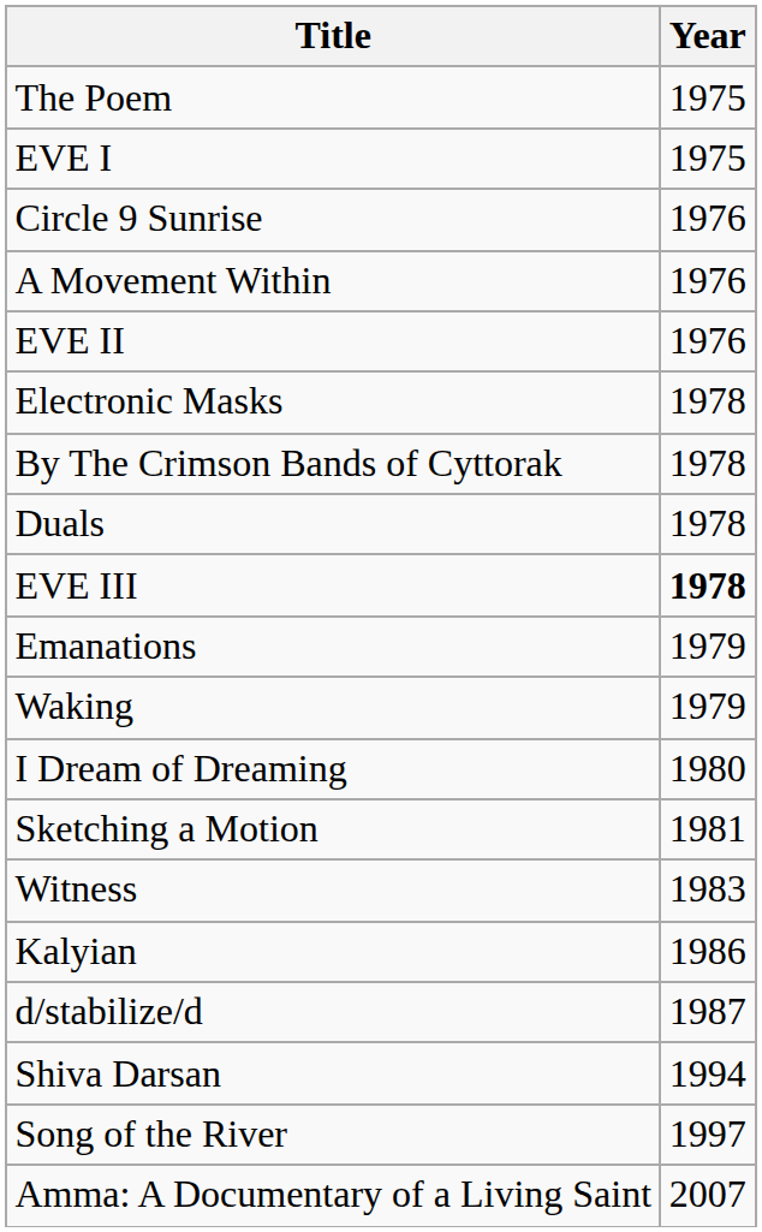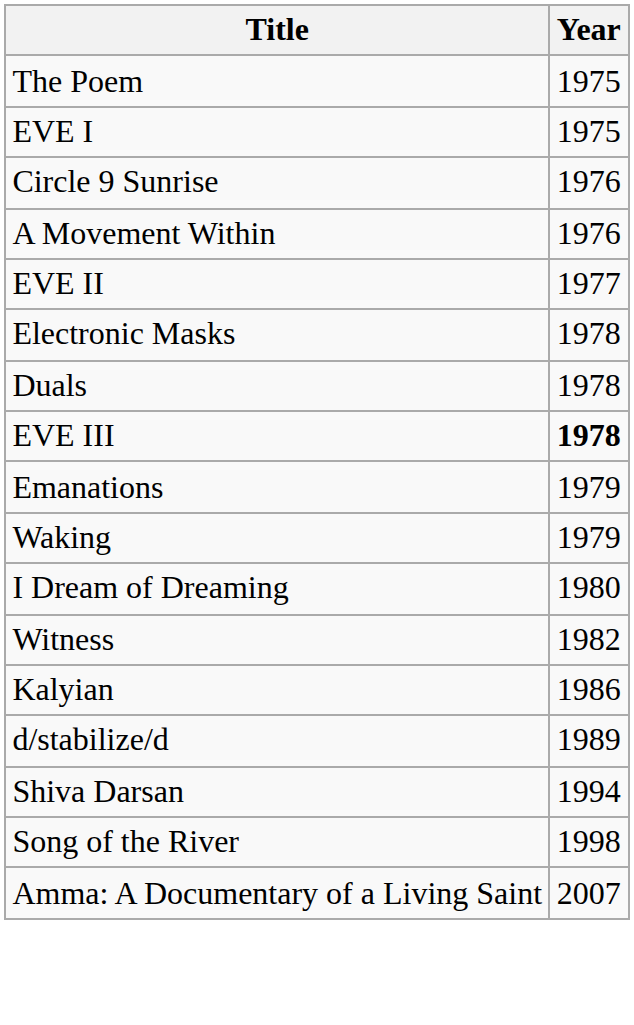 <table class="wikitable">
 <tr>
 <th>Title</th>
 <th>Year</th>
 </tr>
 <tr>
 <td>The Poem</td>
 <td>1975</td>
 </tr>
 <tr>
 <td>EVE I</td>
 <td>1975</td>
 </tr>
 <tr>
 <td>Circle 9 Sunrise </td>
 <td>1976</td>
 </tr>
 <tr>
 <td>A Movement Within</td>
 <td>1976</td>
 </tr>
 <tr>
 <td>EVE II</td>
-<td>1976</td>
+<td>1977</td>
 </tr>
 <tr>
 <td>Electronic Masks </td>
-<td>1978</td>
-</tr>
-<tr>
-<td>By The Crimson Bands of Cyttorak </td>
 <td>1978</td>
 </tr>
 <tr>
 <td>Duals</td>
 <td>1978</td>
 </tr>
 <tr>
 <td>EVE III</td>
 <td><strong>1978</strong></td>
 </tr>
 <tr>
 <td>Emanations </td>
 <td>1979</td>
 </tr>
 <tr>
 <td>Waking </td>
 <td>1979</td>
 </tr>
 <tr>
 <td>I Dream of Dreaming </td>
 <td>1980</td>
 </tr>
 <tr>
-<td>Sketching a Motion</td>
-<td>1981</td>
-</tr>
-<tr>
 <td>Witness </td>
-<td>1983</td>
+<td>1982</td>
 </tr>
 <tr>
 <td>Kalyian </td>
 <td>1986</td>
 </tr>
 <tr>
 <td>d/stabilize/d</td>
-<td>1987</td>
+<td>1989</td>
 </tr>
 <tr>
 <td>Shiva Darsan </td>
 <td>1994</td>
 </tr>
 <tr>
 <td>Song of the River</td>
-<td>1997</td>
+<td>1998</td>
 </tr>
 <tr>
 <td>Amma: A Documentary of a Living Saint  </td>
 <td>2007</td>
 </tr>
 </table>
